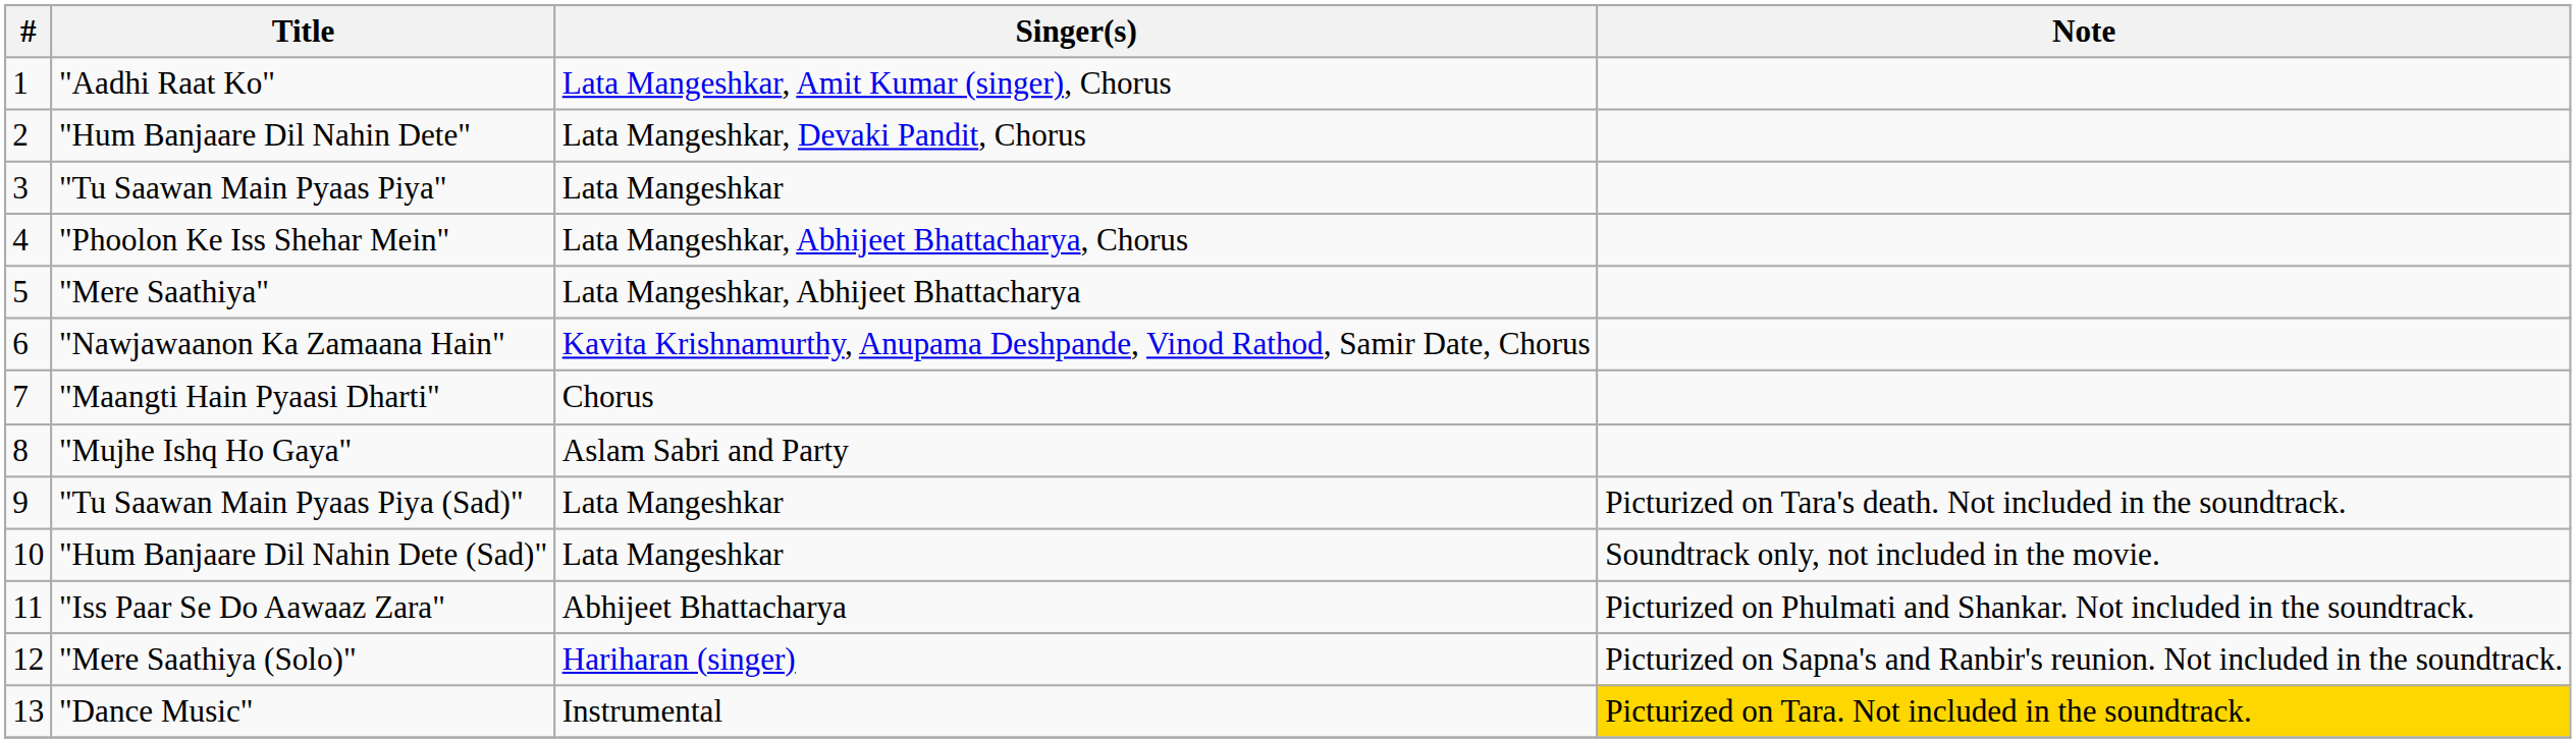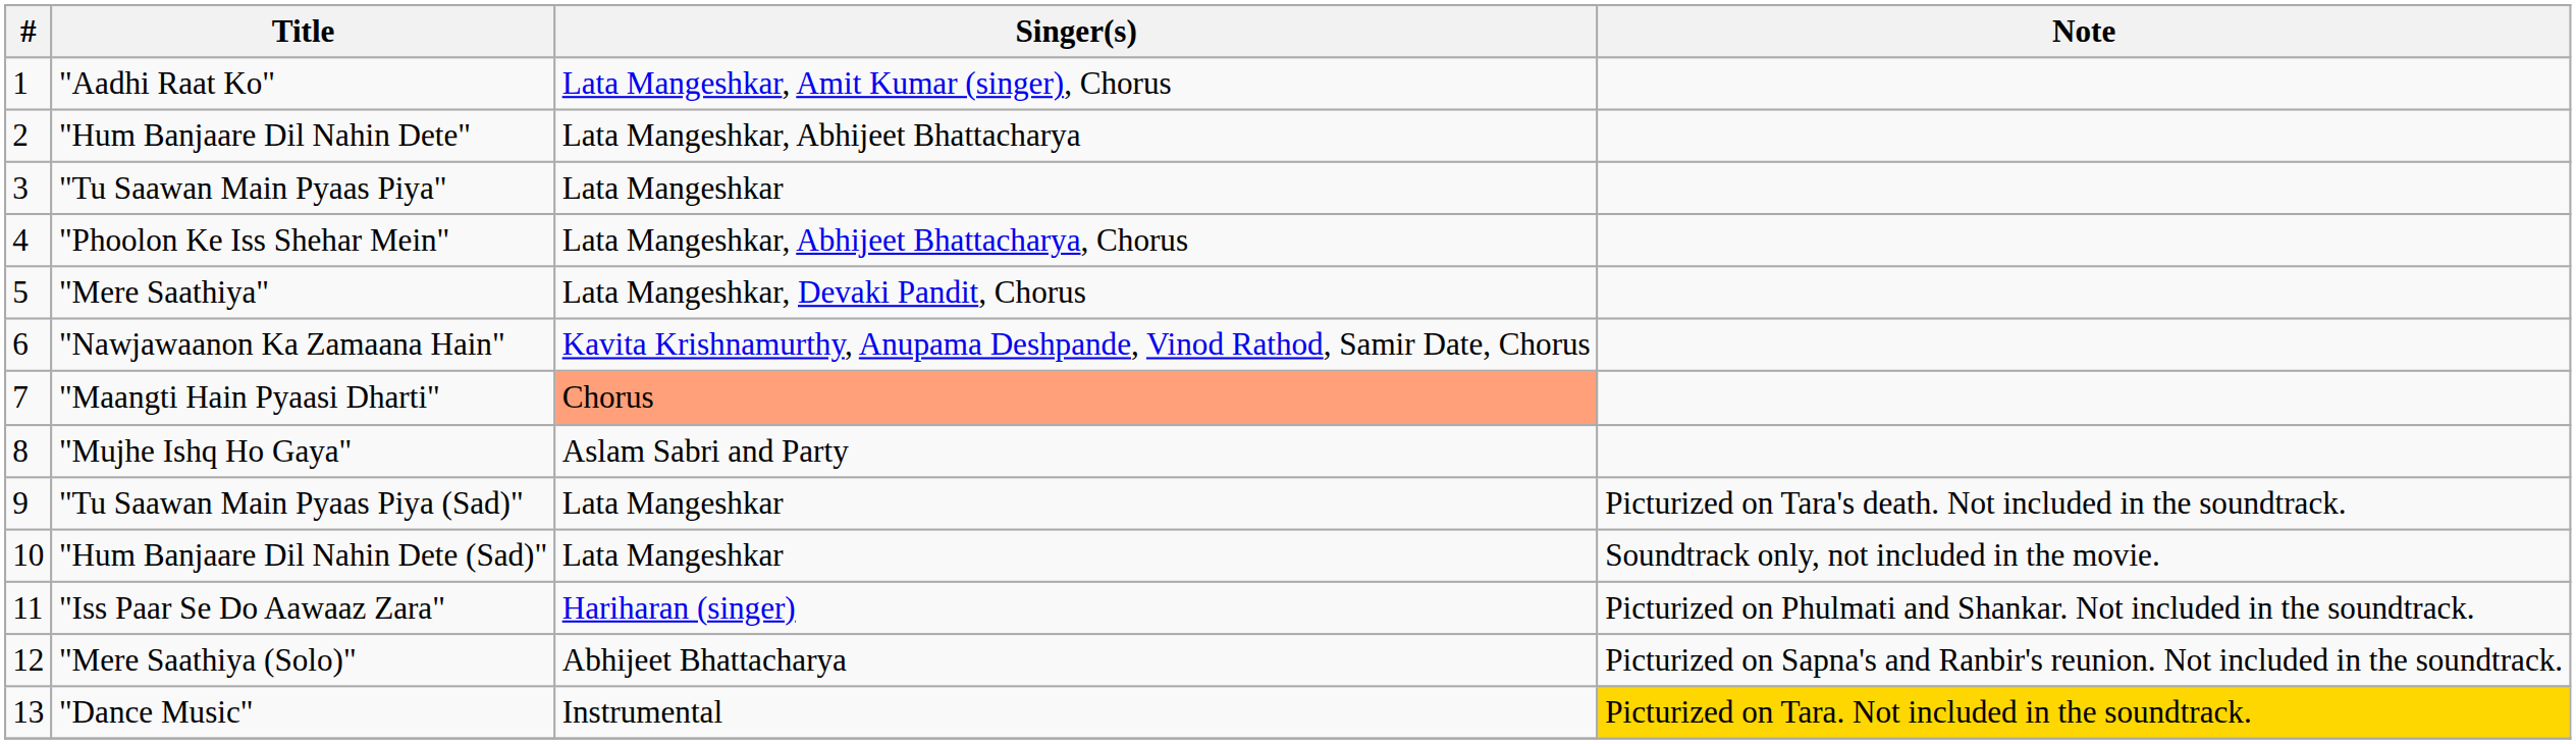 <table class="wikitable sortable" style="font-size:95%;">
 <tr>
 <th>#</th>
 <th>Title</th>
 <th>Singer(s)</th>
 <th>Note</th>
 </tr>
 <tr>
 <td>1</td>
 <td>"Aadhi Raat Ko"</td>
 <td><a href='#'>Lata Mangeshkar</a>, <a href='#'>Amit Kumar (singer)</a>, Chorus</td>
 <td></td>
 </tr>
 <tr>
 <td>2</td>
 <td>"Hum Banjaare Dil Nahin Dete"</td>
-<td>Lata Mangeshkar, <a href='#'>Devaki Pandit</a>, Chorus</td>
+<td>Lata Mangeshkar, Abhijeet Bhattacharya</td>
 <td></td>
 </tr>
 <tr>
 <td>3</td>
 <td>"Tu Saawan Main Pyaas Piya"</td>
 <td>Lata Mangeshkar</td>
 <td></td>
 </tr>
 <tr>
 <td>4</td>
 <td>"Phoolon Ke Iss Shehar Mein"</td>
 <td>Lata Mangeshkar, <a href='#'>Abhijeet Bhattacharya</a>, Chorus</td>
 <td></td>
 </tr>
 <tr>
 <td>5</td>
 <td>"Mere Saathiya"</td>
-<td>Lata Mangeshkar, Abhijeet Bhattacharya</td>
+<td>Lata Mangeshkar, <a href='#'>Devaki Pandit</a>, Chorus</td>
 <td></td>
 </tr>
 <tr>
 <td>6</td>
 <td>"Nawjawaanon Ka Zamaana Hain"</td>
 <td><a href='#'>Kavita Krishnamurthy</a>, <a href='#'>Anupama Deshpande</a>, <a href='#'>Vinod Rathod</a>, Samir Date, Chorus</td>
 <td></td>
 </tr>
 <tr>
 <td>7</td>
 <td>"Maangti Hain Pyaasi Dharti"</td>
-<td>Chorus</td>
+<td style="background: lightsalmon;">Chorus</td>
 <td></td>
 </tr>
 <tr>
 <td>8</td>
 <td>"Mujhe Ishq Ho Gaya"</td>
 <td>Aslam Sabri and Party</td>
 <td></td>
 </tr>
 <tr>
 <td>9</td>
 <td>"Tu Saawan Main Pyaas Piya (Sad)"</td>
 <td>Lata Mangeshkar</td>
 <td>Picturized on Tara's death. Not included in the soundtrack.</td>
 </tr>
 <tr>
 <td>10</td>
 <td>"Hum Banjaare Dil Nahin Dete (Sad)"</td>
 <td>Lata Mangeshkar</td>
 <td>Soundtrack only, not included in the movie.</td>
 </tr>
 <tr>
 <td>11</td>
 <td>"Iss Paar Se Do Aawaaz Zara"</td>
-<td>Abhijeet Bhattacharya</td>
+<td><a href='#'>Hariharan (singer)</a></td>
 <td>Picturized on Phulmati and Shankar. Not included in the soundtrack.</td>
 </tr>
 <tr>
 <td>12</td>
 <td>"Mere Saathiya (Solo)"</td>
-<td><a href='#'>Hariharan (singer)</a></td>
+<td>Abhijeet Bhattacharya</td>
 <td>Picturized on Sapna's and Ranbir's reunion. Not included in the soundtrack.</td>
 </tr>
 <tr>
 <td>13</td>
 <td>"Dance Music"</td>
 <td>Instrumental</td>
 <td style="background: gold;">Picturized on Tara. Not included in the soundtrack.</td>
 </tr>
 <tr>
 </tr>
 </table>
